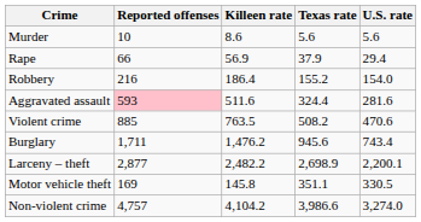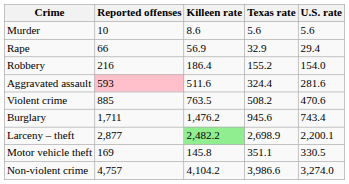 <table class="wikitable">
 <tr>
 <th>Crime</th>
 <th>Reported offenses</th>
 <th>Killeen rate</th>
 <th>Texas rate</th>
 <th>U.S. rate</th>
 </tr>
 <tr>
 <td>Murder</td>
 <td>10</td>
 <td>8.6</td>
 <td>5.6</td>
 <td>5.6</td>
 </tr>
 <tr>
 <td>Rape</td>
 <td>66</td>
 <td>56.9</td>
-<td>37.9</td>
+<td>32.9</td>
 <td>29.4</td>
 </tr>
 <tr>
 <td>Robbery</td>
 <td>216</td>
 <td>186.4</td>
 <td>155.2</td>
 <td>154.0</td>
 </tr>
 <tr>
 <td>Aggravated assault</td>
 <td style="background: pink;">593</td>
 <td>511.6</td>
 <td>324.4</td>
 <td>281.6</td>
 </tr>
 <tr>
 <td>Violent crime</td>
 <td>885</td>
 <td>763.5</td>
 <td>508.2</td>
 <td>470.6</td>
 </tr>
 <tr>
 <td>Burglary</td>
 <td>1,711</td>
 <td>1,476.2</td>
 <td>945.6</td>
 <td>743.4</td>
 </tr>
 <tr>
 <td>Larceny – theft</td>
 <td>2,877</td>
-<td>2,482.2</td>
+<td style="background: lightgreen;">2,482.2</td>
 <td>2,698.9</td>
 <td>2,200.1</td>
 </tr>
 <tr>
 <td>Motor vehicle theft</td>
 <td>169</td>
 <td>145.8</td>
 <td>351.1</td>
 <td>330.5</td>
 </tr>
 <tr>
 <td>Non-violent crime</td>
 <td>4,757</td>
 <td>4,104.2</td>
 <td>3,986.6</td>
 <td>3,274.0</td>
 </tr>
 </table>
